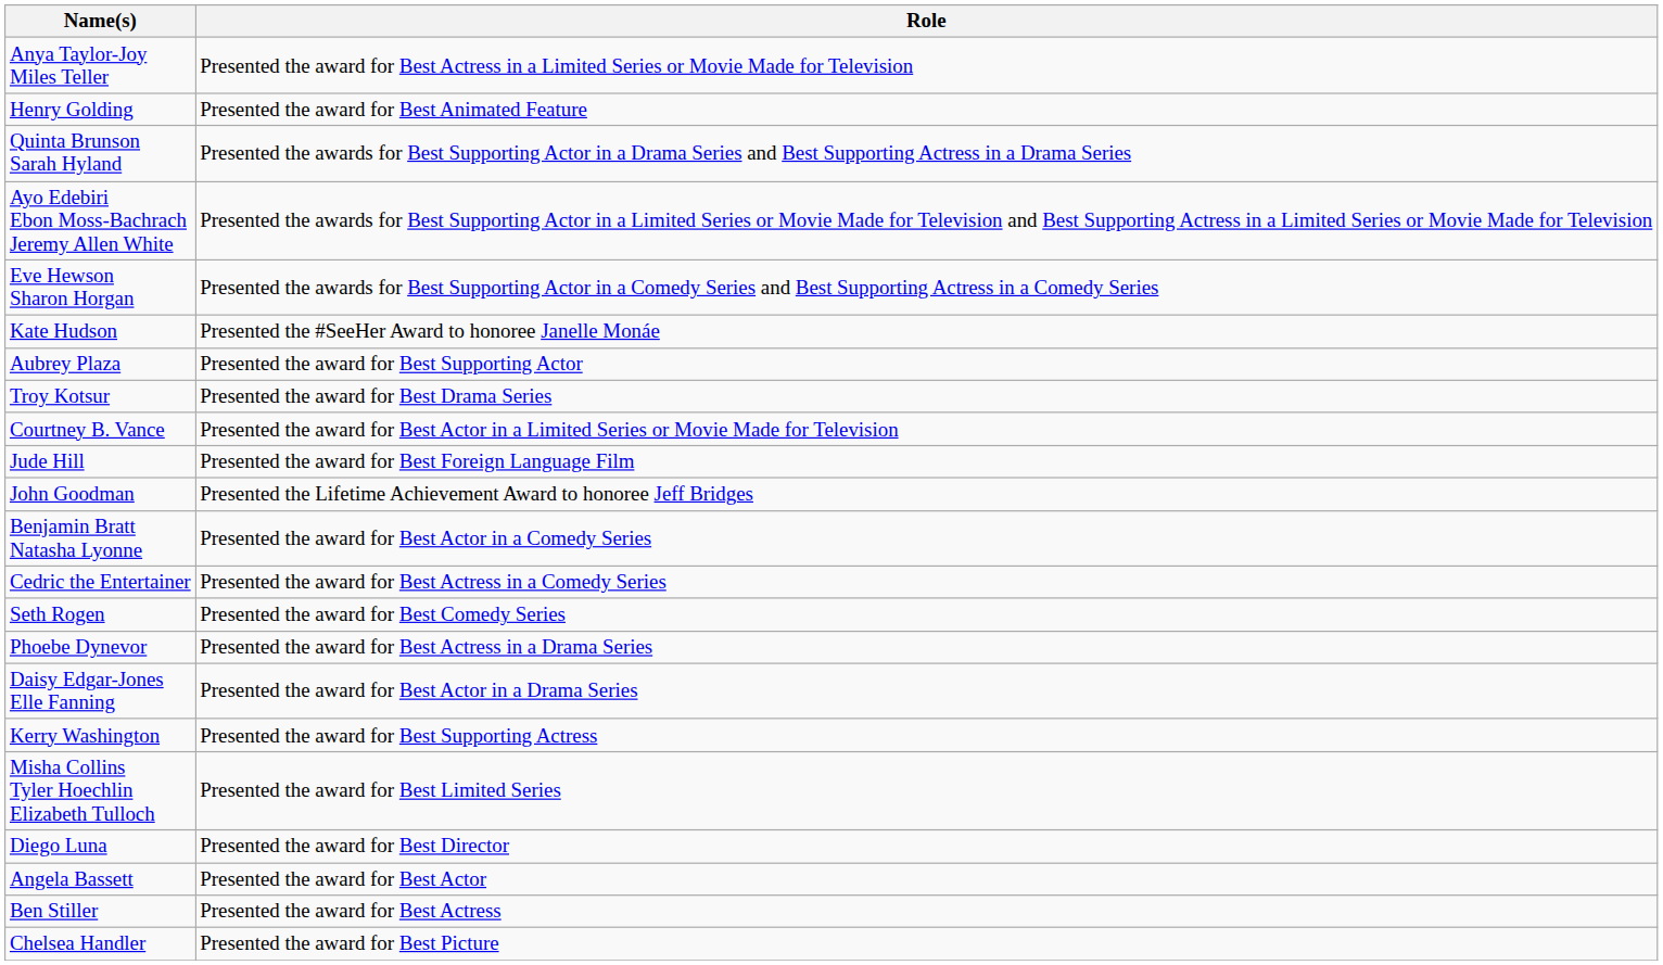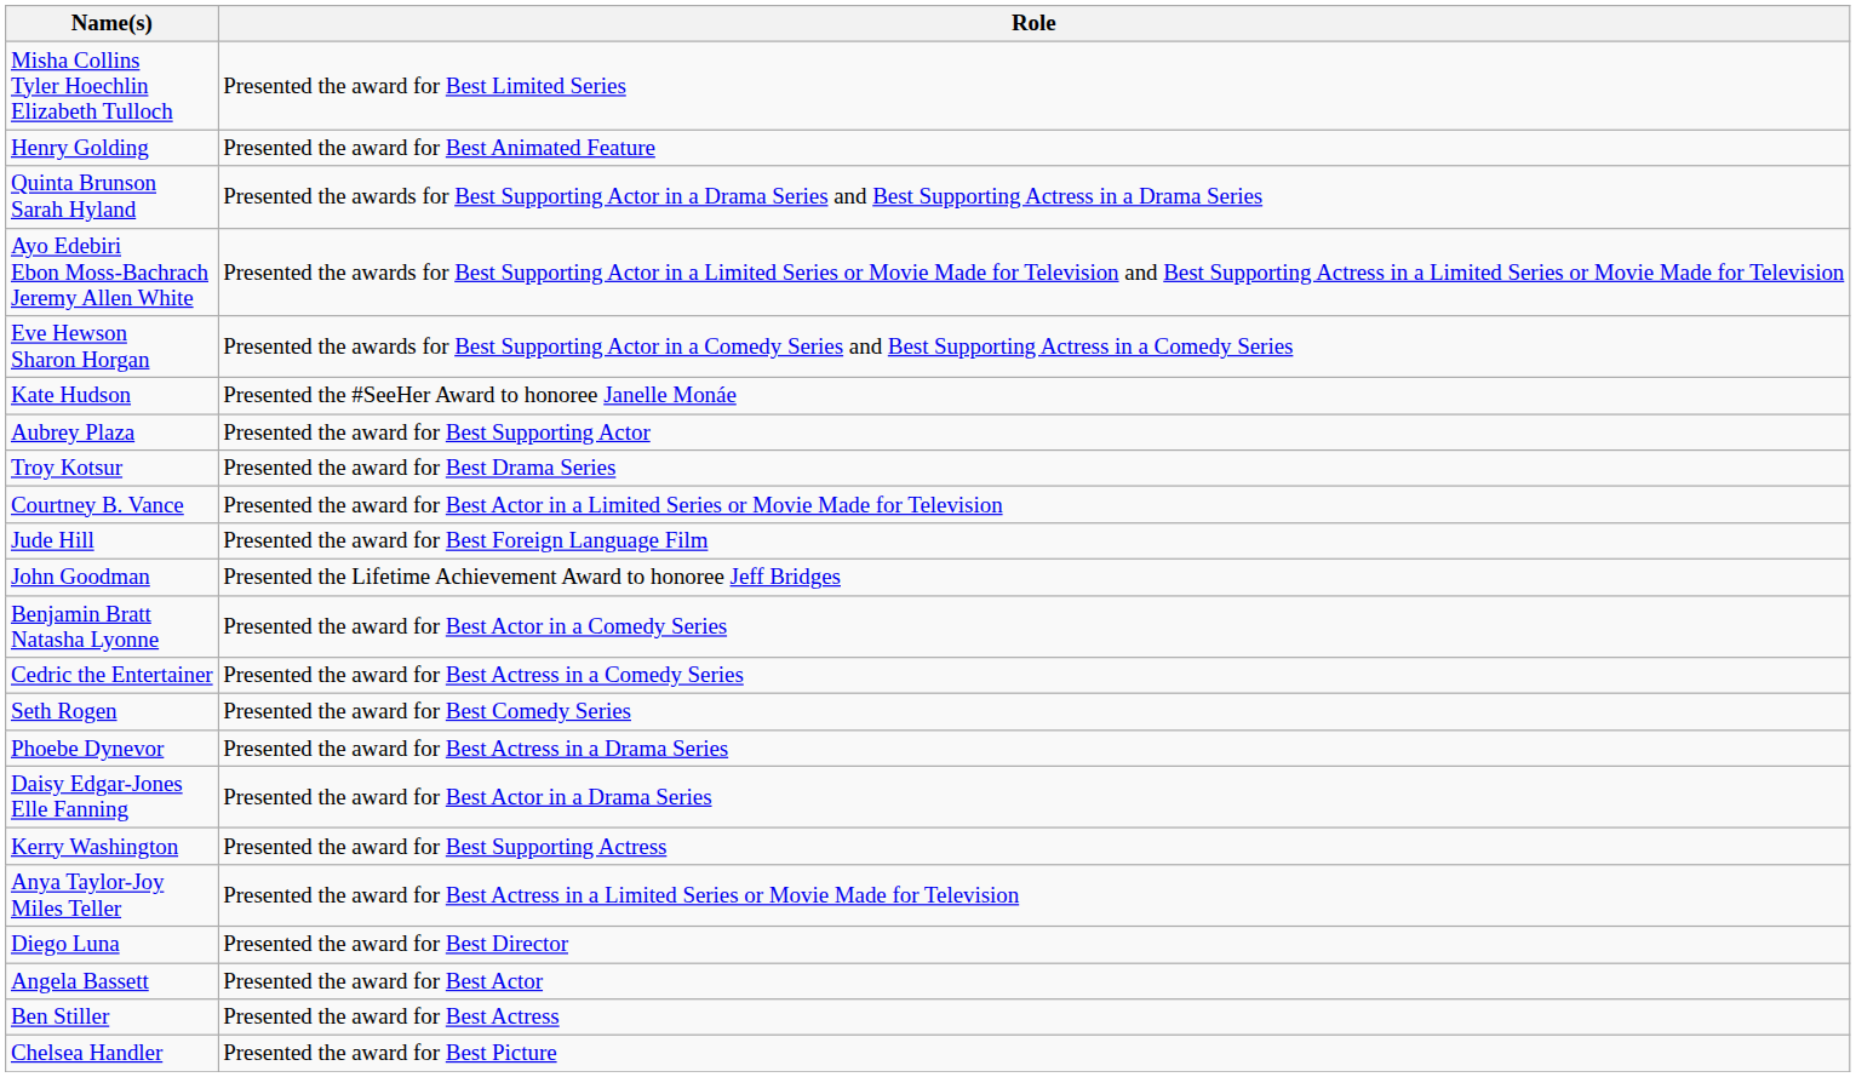 <table class="wikitable">
 <tr>
 <th>Name(s)</th>
 <th>Role</th>
 </tr>
 <tr>
-<td><a href='#'>Anya Taylor-Joy</a><br><a href='#'>Miles Teller</a></td>
-<td>Presented the award for <a href='#'>Best Actress in a Limited Series or Movie Made for Television</a></td>
+<td><a href='#'>Misha Collins</a><br><a href='#'>Tyler Hoechlin</a><br><a href='#'>Elizabeth Tulloch</a></td>
+<td>Presented the award for <a href='#'>Best Limited Series</a></td>
 </tr>
 <tr>
 <td><a href='#'>Henry Golding</a></td>
 <td>Presented the award for <a href='#'>Best Animated Feature</a></td>
 </tr>
 <tr>
 <td><a href='#'>Quinta Brunson</a><br><a href='#'>Sarah Hyland</a></td>
 <td>Presented the awards for <a href='#'>Best Supporting Actor in a Drama Series</a> and <a href='#'>Best Supporting Actress in a Drama Series</a></td>
 </tr>
 <tr>
 <td><a href='#'>Ayo Edebiri</a><br><a href='#'>Ebon Moss-Bachrach</a><br><a href='#'>Jeremy Allen White</a></td>
 <td>Presented the awards for <a href='#'>Best Supporting Actor in a Limited Series or Movie Made for Television</a> and <a href='#'>Best Supporting Actress in a Limited Series or Movie Made for Television</a></td>
 </tr>
 <tr>
 <td><a href='#'>Eve Hewson</a><br><a href='#'>Sharon Horgan</a></td>
 <td>Presented the awards for <a href='#'>Best Supporting Actor in a Comedy Series</a> and <a href='#'>Best Supporting Actress in a Comedy Series</a></td>
 </tr>
 <tr>
 <td><a href='#'>Kate Hudson</a></td>
 <td>Presented the #SeeHer Award to honoree <a href='#'>Janelle Monáe</a></td>
 </tr>
 <tr>
 <td><a href='#'>Aubrey Plaza</a></td>
 <td>Presented the award for <a href='#'>Best Supporting Actor</a></td>
 </tr>
 <tr>
 <td><a href='#'>Troy Kotsur</a></td>
 <td>Presented the award for <a href='#'>Best Drama Series</a></td>
 </tr>
 <tr>
 <td><a href='#'>Courtney B. Vance</a></td>
 <td>Presented the award for <a href='#'>Best Actor in a Limited Series or Movie Made for Television</a></td>
 </tr>
 <tr>
 <td><a href='#'>Jude Hill</a></td>
 <td>Presented the award for <a href='#'>Best Foreign Language Film</a></td>
 </tr>
 <tr>
 <td><a href='#'>John Goodman</a></td>
 <td>Presented the Lifetime Achievement Award to honoree <a href='#'>Jeff Bridges</a></td>
 </tr>
 <tr>
 <td><a href='#'>Benjamin Bratt</a><br><a href='#'>Natasha Lyonne</a></td>
 <td>Presented the award for <a href='#'>Best Actor in a Comedy Series</a></td>
 </tr>
 <tr>
 <td><a href='#'>Cedric the Entertainer</a></td>
 <td>Presented the award for <a href='#'>Best Actress in a Comedy Series</a></td>
 </tr>
 <tr>
 <td><a href='#'>Seth Rogen</a></td>
 <td>Presented the award for <a href='#'>Best Comedy Series</a></td>
 </tr>
 <tr>
 <td><a href='#'>Phoebe Dynevor</a></td>
 <td>Presented the award for <a href='#'>Best Actress in a Drama Series</a></td>
 </tr>
 <tr>
 <td><a href='#'>Daisy Edgar-Jones</a><br><a href='#'>Elle Fanning</a></td>
 <td>Presented the award for <a href='#'>Best Actor in a Drama Series</a></td>
 </tr>
 <tr>
 <td><a href='#'>Kerry Washington</a></td>
 <td>Presented the award for <a href='#'>Best Supporting Actress</a></td>
 </tr>
 <tr>
-<td><a href='#'>Misha Collins</a><br><a href='#'>Tyler Hoechlin</a><br><a href='#'>Elizabeth Tulloch</a></td>
-<td>Presented the award for <a href='#'>Best Limited Series</a></td>
+<td><a href='#'>Anya Taylor-Joy</a><br><a href='#'>Miles Teller</a></td>
+<td>Presented the award for <a href='#'>Best Actress in a Limited Series or Movie Made for Television</a></td>
 </tr>
 <tr>
 <td><a href='#'>Diego Luna</a></td>
 <td>Presented the award for <a href='#'>Best Director</a></td>
 </tr>
 <tr>
 <td><a href='#'>Angela Bassett</a></td>
 <td>Presented the award for <a href='#'>Best Actor</a></td>
 </tr>
 <tr>
 <td><a href='#'>Ben Stiller</a></td>
 <td>Presented the award for <a href='#'>Best Actress</a></td>
 </tr>
 <tr>
 <td><a href='#'>Chelsea Handler</a></td>
 <td>Presented the award for <a href='#'>Best Picture</a></td>
 </tr>
 </table>
